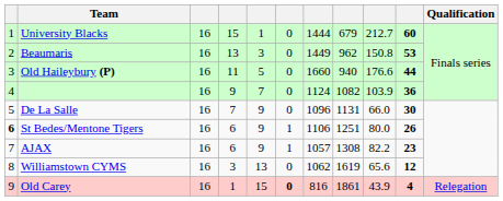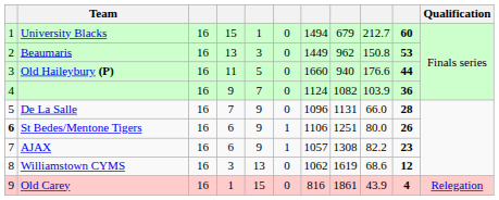 <table class="wikitable" style="text-align:center; margin-bottom:0">
 <tr>
 <th style="width:10px"></th>
 <th style="width:35%;">Team</th>
 <th style="width:30px;"></th>
 <th style="width:30px;"></th>
 <th style="width:30px;"></th>
 <th style="width:30px;"></th>
 <th style="width:30px;"></th>
 <th style="width:30px;"></th>
 <th style="width:30px;"></th>
 <th style="width:30px;"></th>
 <th>Qualification</th>
 </tr>
 <tr style="background:#ccffcc;">
 <td>1</td>
 <td style="text-align:left;"><a href='#'>University Blacks</a></td>
 <td>16</td>
 <td>15</td>
 <td>1</td>
 <td>0</td>
-<td>1444</td>
+<td>1494</td>
 <td>679</td>
 <td>212.7</td>
 <td><strong>60</strong></td>
 <td rowspan=4>Finals series</td>
 </tr>
 <tr style="background:#ccffcc;">
 <td>2</td>
 <td style="text-align:left;"><a href='#'>Beaumaris</a></td>
 <td>16</td>
 <td>13</td>
 <td>3</td>
 <td>0</td>
 <td>1449</td>
 <td>962</td>
 <td>150.8</td>
 <td><strong>53</strong></td>
 </tr>
 <tr style="background:#ccffcc;">
 <td>3</td>
 <td style="text-align:left;"><a href='#'>Old Haileybury</a> <strong>(P)</strong></td>
 <td>16</td>
 <td>11</td>
 <td>5</td>
 <td>0</td>
 <td>1660</td>
 <td>940</td>
 <td>176.6</td>
 <td><strong>44</strong></td>
 </tr>
 <tr style="background:#ccffcc;">
 <td>4</td>
 <td style="text-align:left;"></td>
 <td>16</td>
 <td>9</td>
 <td>7</td>
 <td>0</td>
 <td>1124</td>
 <td>1082</td>
 <td>103.9</td>
 <td><strong>36</strong></td>
 </tr>
 <tr>
 <td>5</td>
 <td style="text-align:left;"><a href='#'>De La Salle</a></td>
 <td>16</td>
 <td>7</td>
 <td>9</td>
 <td>0</td>
 <td>1096</td>
 <td>1131</td>
 <td>66.0</td>
-<td><strong>30</strong></td>
+<td><strong>28</strong></td>
 </tr>
 <tr>
 <td><strong>6</strong></td>
 <td style="text-align:left;"><a href='#'>St Bedes/Mentone Tigers</a></td>
 <td>16</td>
 <td>6</td>
 <td>9</td>
 <td>1</td>
 <td>1106</td>
 <td>1251</td>
 <td>80.0</td>
 <td><strong>26</strong></td>
 </tr>
 <tr>
 <td>7</td>
 <td style="text-align:left;"><a href='#'>AJAX</a></td>
 <td>16</td>
 <td>6</td>
 <td>9</td>
 <td>1</td>
 <td>1057</td>
 <td>1308</td>
 <td>82.2</td>
 <td><strong>23</strong></td>
 </tr>
 <tr>
 <td>8</td>
 <td style="text-align:left;"><a href='#'>Williamstown CYMS</a></td>
 <td>16</td>
 <td>3</td>
 <td>13</td>
 <td>0</td>
 <td>1062</td>
 <td>1619</td>
-<td>65.6</td>
+<td>68.6</td>
 <td><strong>12</strong></td>
 </tr>
 <tr style="background:#FFCCCC;">
 <td>9</td>
 <td style="text-align:left;"><a href='#'>Old Carey</a></td>
 <td>16</td>
 <td>1</td>
 <td>15</td>
-<td><strong>0</strong></td>
+<td>0</td>
 <td>816</td>
 <td>1861</td>
 <td>43.9</td>
 <td><strong>4</strong></td>
 <td><a href='#'>Relegation</a></td>
 </tr>
 </table>
